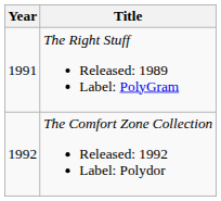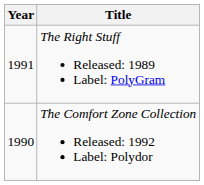 <table class="wikitable">
 <tr>
 <th>Year</th>
 <th>Title</th>
 </tr>
 <tr>
 <td align="center">1991</td>
 <td><em>The Right Stuff</em><br><ul><li>Released: 1989</li><li>Label: <a href='#'>PolyGram</a></li></ul></td>
 </tr>
 <tr>
-<td align="center">1992</td>
+<td align="center">1990</td>
 <td><em>The Comfort Zone Collection</em><br><ul><li>Released: 1992</li><li>Label: Polydor</li></ul></td>
 </tr>
 </table>
